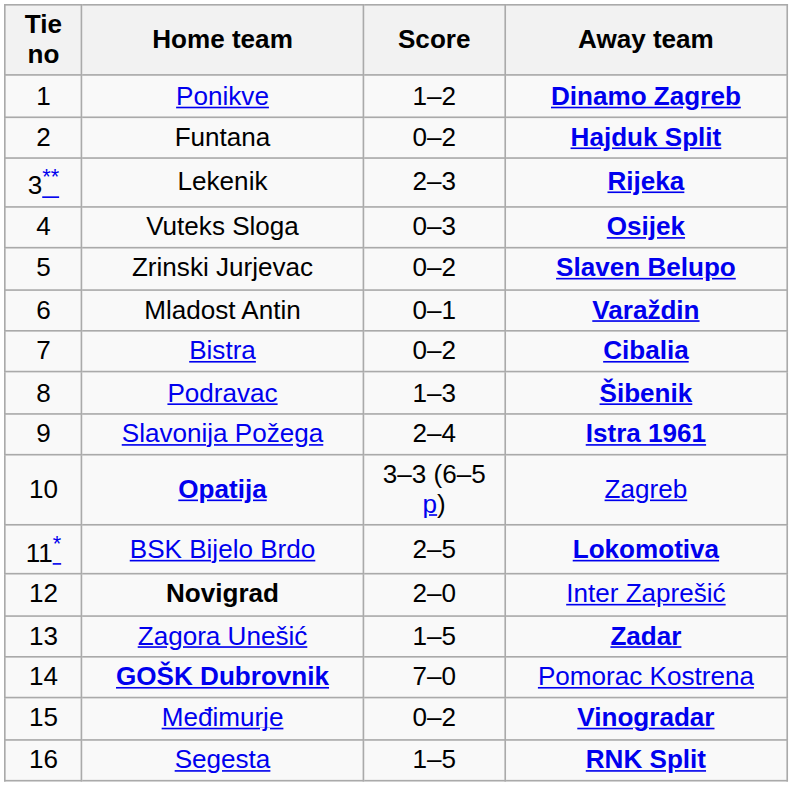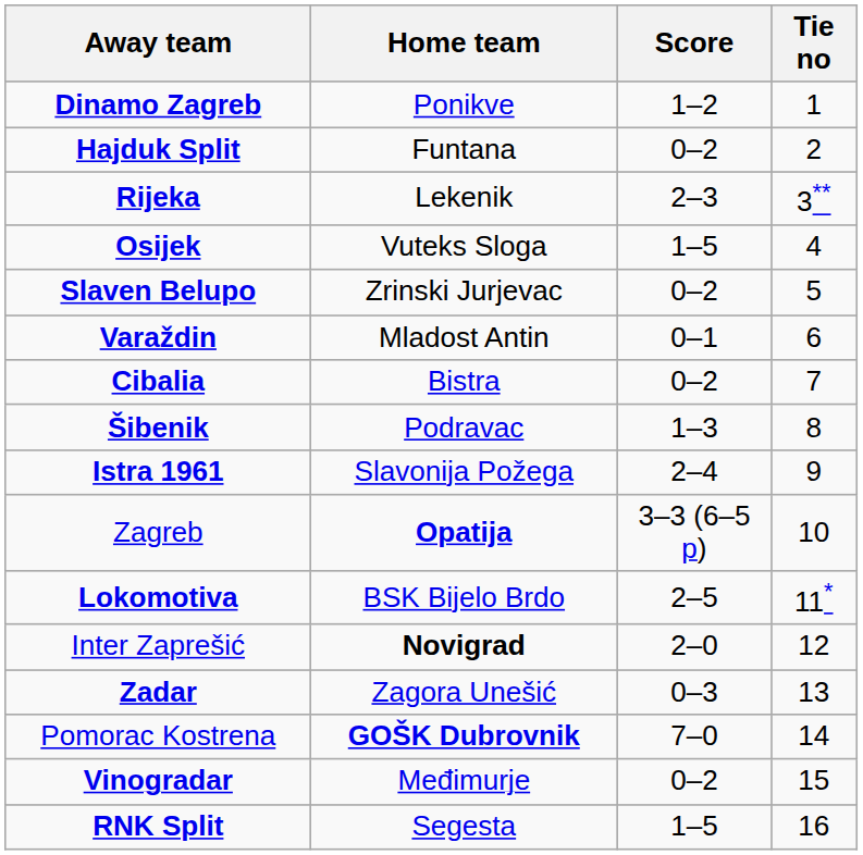 <table class="wikitable" style="text-align: center">
 <tr>
-<th width=40>Tie no</th>
+<th width=165>Away team</th>
 <th width=165>Home team</th>
 <th width=80>Score</th>
-<th width=165>Away team</th>
+<th width=40>Tie no</th>
 </tr>
 <tr>
-<td>1</td>
+<td><strong><a href='#'>Dinamo Zagreb</a></strong></td>
 <td><a href='#'>Ponikve</a></td>
 <td>1–2</td>
-<td><strong><a href='#'>Dinamo Zagreb</a></strong></td>
+<td>1</td>
 </tr>
 <tr>
-<td>2</td>
+<td><strong><a href='#'>Hajduk Split</a></strong></td>
 <td>Funtana</td>
 <td>0–2</td>
-<td><strong><a href='#'>Hajduk Split</a></strong></td>
+<td>2</td>
 </tr>
 <tr>
-<td>3<a href='#'><sup>**</sup></a></td>
+<td><strong><a href='#'>Rijeka</a></strong></td>
 <td>Lekenik</td>
 <td>2–3</td>
-<td><strong><a href='#'>Rijeka</a></strong></td>
+<td>3<a href='#'><sup>**</sup></a></td>
 </tr>
 <tr>
+<td><strong><a href='#'>Osijek</a></strong></td>
+<td>Vuteks Sloga</td>
+<td>1–5</td>
 <td>4</td>
-<td>Vuteks Sloga</td>
-<td>0–3</td>
-<td><strong><a href='#'>Osijek</a></strong></td>
 </tr>
 <tr>
-<td>5</td>
+<td><strong><a href='#'>Slaven Belupo</a></strong></td>
 <td>Zrinski Jurjevac</td>
 <td>0–2</td>
-<td><strong><a href='#'>Slaven Belupo</a></strong></td>
+<td>5</td>
 </tr>
 <tr>
-<td>6</td>
+<td><strong><a href='#'>Varaždin</a></strong></td>
 <td>Mladost Antin</td>
 <td>0–1</td>
-<td><strong><a href='#'>Varaždin</a></strong></td>
+<td>6</td>
 </tr>
 <tr>
-<td>7</td>
+<td><strong><a href='#'>Cibalia</a></strong></td>
 <td><a href='#'>Bistra</a></td>
 <td>0–2</td>
-<td><strong><a href='#'>Cibalia</a></strong></td>
+<td>7</td>
 </tr>
 <tr>
-<td>8</td>
+<td><strong><a href='#'>Šibenik</a></strong></td>
 <td><a href='#'>Podravac</a></td>
 <td>1–3</td>
-<td><strong><a href='#'>Šibenik</a></strong></td>
+<td>8</td>
 </tr>
 <tr>
-<td>9</td>
+<td><strong><a href='#'>Istra 1961</a></strong></td>
 <td><a href='#'>Slavonija Požega</a></td>
 <td>2–4</td>
-<td><strong><a href='#'>Istra 1961</a></strong></td>
+<td>9</td>
 </tr>
 <tr>
-<td>10</td>
+<td><a href='#'>Zagreb</a></td>
 <td><strong><a href='#'>Opatija</a></strong></td>
 <td>3–3 (6–5 <a href='#'>p</a>)</td>
-<td><a href='#'>Zagreb</a></td>
+<td>10</td>
 </tr>
 <tr>
-<td>11<a href='#'><sup>*</sup></a></td>
+<td><strong><a href='#'>Lokomotiva</a></strong></td>
 <td><a href='#'>BSK Bijelo Brdo</a></td>
 <td>2–5</td>
-<td><strong><a href='#'>Lokomotiva</a></strong></td>
+<td>11<a href='#'><sup>*</sup></a></td>
 </tr>
 <tr>
-<td>12</td>
+<td><a href='#'>Inter Zaprešić</a></td>
 <td><strong>Novigrad</strong></td>
 <td>2–0</td>
-<td><a href='#'>Inter Zaprešić</a></td>
+<td>12</td>
 </tr>
 <tr>
+<td><strong><a href='#'>Zadar</a></strong></td>
+<td><a href='#'>Zagora Unešić</a></td>
+<td>0–3</td>
 <td>13</td>
-<td><a href='#'>Zagora Unešić</a></td>
-<td>1–5</td>
-<td><strong><a href='#'>Zadar</a></strong></td>
 </tr>
 <tr>
-<td>14</td>
+<td><a href='#'>Pomorac Kostrena</a></td>
 <td><strong><a href='#'>GOŠK Dubrovnik</a></strong></td>
 <td>7–0</td>
-<td><a href='#'>Pomorac Kostrena</a></td>
+<td>14</td>
 </tr>
 <tr>
-<td>15</td>
+<td><strong><a href='#'>Vinogradar</a></strong></td>
 <td><a href='#'>Međimurje</a></td>
 <td>0–2</td>
-<td><strong><a href='#'>Vinogradar</a></strong></td>
+<td>15</td>
 </tr>
 <tr>
-<td>16</td>
+<td><strong><a href='#'>RNK Split</a></strong></td>
 <td><a href='#'>Segesta</a></td>
 <td>1–5</td>
-<td><strong><a href='#'>RNK Split</a></strong></td>
+<td>16</td>
 </tr>
 </table>
